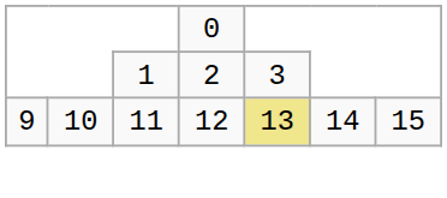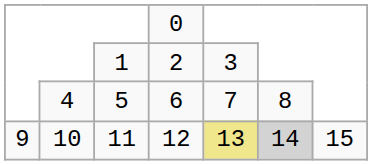 <table class="wikitable floatleft" style="width:200px;text-align:center">
 <tr>
 <td colspan="3" style="border:none;background-color:white"></td>
 <td>0</td>
 <td colspan="3" style="border:none;background-color:white"></td>
 </tr>
 <tr>
 <td colspan="2" style="border:none;background-color:white"></td>
 <td>1</td>
 <td>2</td>
 <td>3</td>
 <td colspan="2" style="border:none;background-color:white"></td>
 </tr>
 <tr>
+<td style="border:none;background-color:white"></td>
+<td>4</td>
+<td>5</td>
+<td>6</td>
+<td>7</td>
+<td>8</td>
+<td style="border:none;background-color:white"></td>
+</tr>
+<tr>
 <td>9</td>
 <td>10</td>
 <td>11</td>
 <td>12</td>
 <td style="background: khaki;">13</td>
-<td>14</td>
+<td style="background: lightgrey;">14</td>
 <td>15</td>
 </tr>
 </table>
